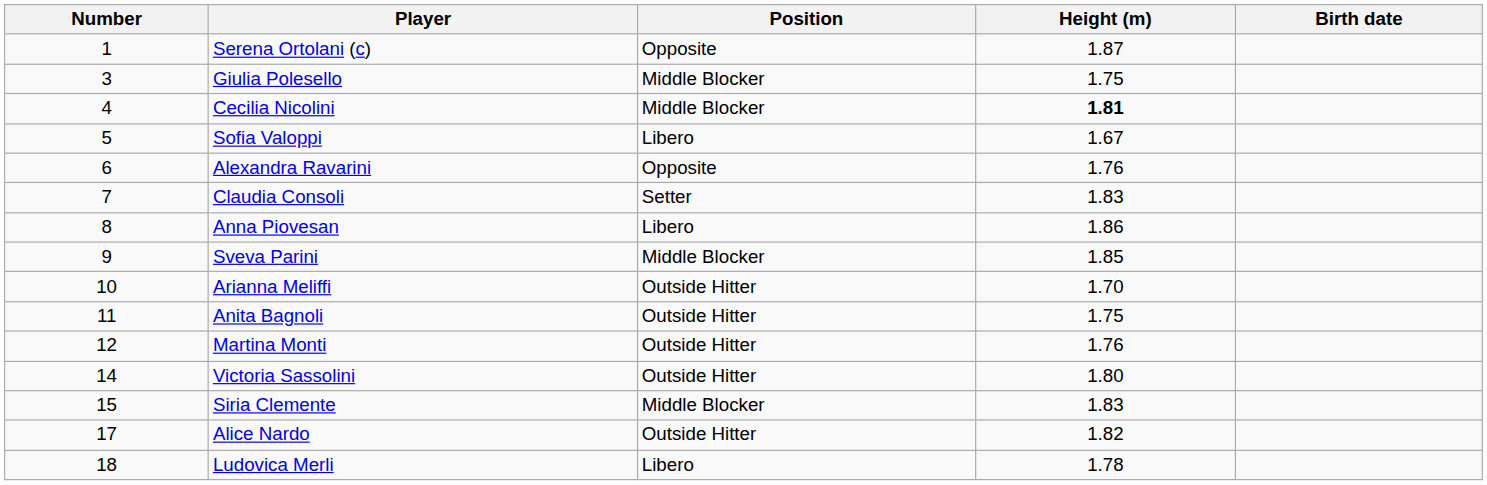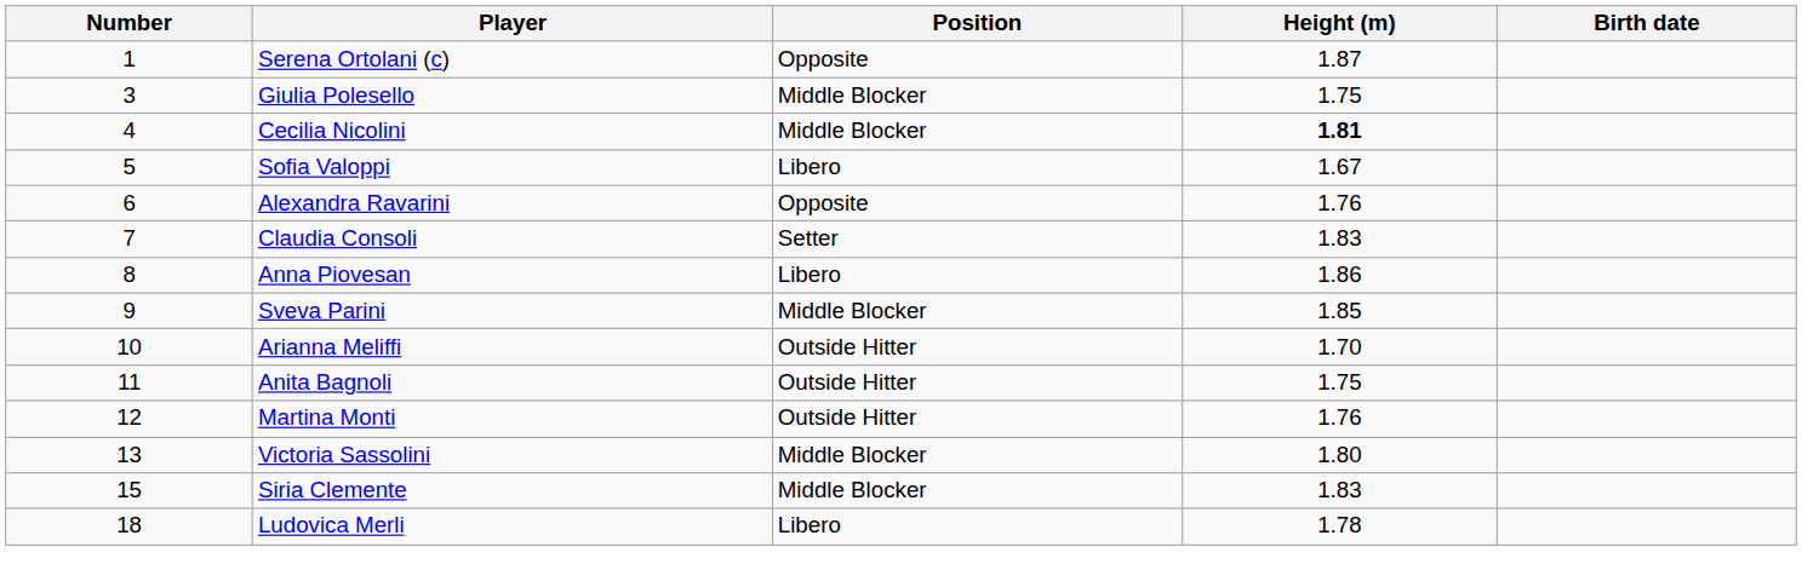 <table class="wikitable" style="width:100%;">
 <tr>
 <th>Number</th>
 <th>Player</th>
 <th>Position</th>
 <th>Height (m)</th>
 <th>Birth date</th>
 </tr>
 <tr>
 <td align=center>1</td>
 <td> <a href='#'>Serena Ortolani</a> (<a href='#'>c</a>)</td>
 <td>Opposite</td>
 <td align=center>1.87</td>
 <td></td>
 </tr>
 <tr>
 <td align=center>3</td>
 <td> <a href='#'>Giulia Polesello</a></td>
 <td>Middle Blocker</td>
 <td align=center>1.75</td>
 <td></td>
 </tr>
 <tr>
 <td align=center>4</td>
 <td> <a href='#'>Cecilia Nicolini</a></td>
 <td>Middle Blocker</td>
 <td align=center><strong>1.81</strong></td>
 <td></td>
 </tr>
 <tr>
 <td align=center>5</td>
 <td> <a href='#'>Sofia Valoppi</a></td>
 <td>Libero</td>
 <td align=center>1.67</td>
 <td></td>
 </tr>
 <tr>
 <td align=center>6</td>
 <td> <a href='#'>Alexandra Ravarini</a></td>
 <td>Opposite</td>
 <td align=center>1.76</td>
 <td></td>
 </tr>
 <tr>
 <td align=center>7</td>
 <td> <a href='#'>Claudia Consoli</a></td>
 <td>Setter</td>
 <td align=center>1.83</td>
 <td></td>
 </tr>
 <tr>
 <td align=center>8</td>
 <td> <a href='#'>Anna Piovesan</a></td>
 <td>Libero</td>
 <td align=center>1.86</td>
 <td></td>
 </tr>
 <tr>
 <td align=center>9</td>
 <td> <a href='#'>Sveva Parini</a></td>
 <td>Middle Blocker</td>
 <td align=center>1.85</td>
 <td></td>
 </tr>
 <tr>
 <td align=center>10</td>
 <td> <a href='#'>Arianna Meliffi</a></td>
 <td>Outside Hitter</td>
 <td align=center>1.70</td>
 <td></td>
 </tr>
 <tr>
 <td align=center>11</td>
 <td> <a href='#'>Anita Bagnoli</a></td>
 <td>Outside Hitter</td>
 <td align=center>1.75</td>
 <td></td>
 </tr>
 <tr>
 <td align=center>12</td>
 <td> <a href='#'>Martina Monti</a></td>
 <td>Outside Hitter</td>
 <td align=center>1.76</td>
 <td></td>
 </tr>
 <tr>
-<td align=center>14</td>
+<td align=center>13</td>
 <td> <a href='#'>Victoria Sassolini</a></td>
-<td>Outside Hitter</td>
+<td>Middle Blocker</td>
 <td align=center>1.80</td>
 <td></td>
 </tr>
 <tr>
 <td align=center>15</td>
 <td> <a href='#'>Siria Clemente</a></td>
 <td>Middle Blocker</td>
 <td align=center>1.83</td>
 <td></td>
 </tr>
 <tr>
-<td align=center>17</td>
-<td> <a href='#'>Alice Nardo</a></td>
-<td>Outside Hitter</td>
-<td align=center>1.82</td>
-<td></td>
-</tr>
-<tr>
 <td align=center>18</td>
 <td> <a href='#'>Ludovica Merli</a></td>
 <td>Libero</td>
 <td align=center>1.78</td>
 <td></td>
 </tr>
 </table>
